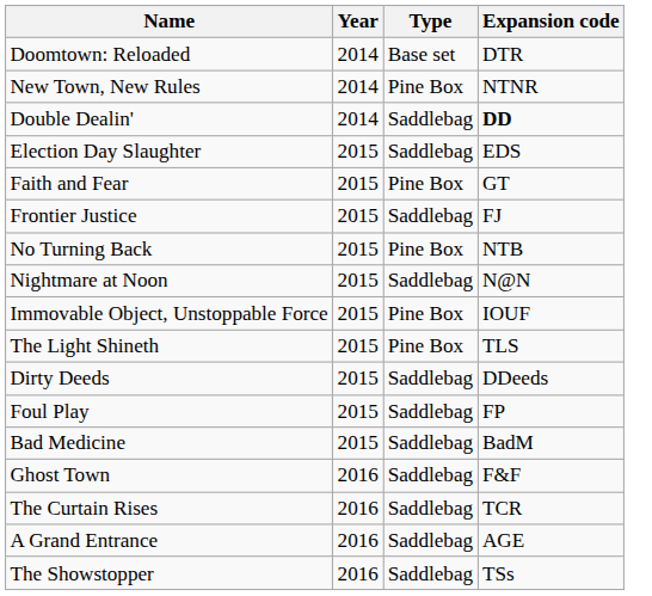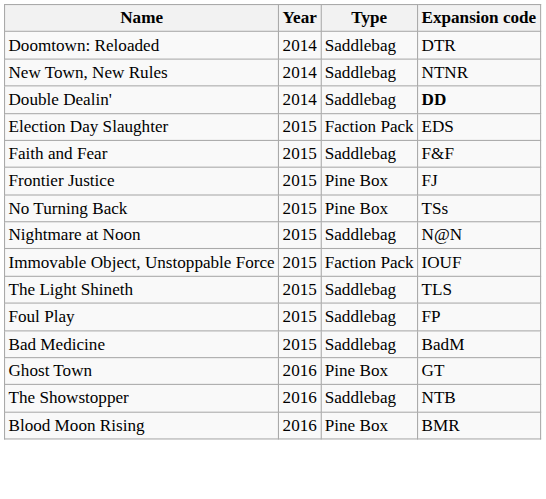 <table class="wikitable">
 <tr>
 <th>Name</th>
 <th>Year</th>
 <th>Type</th>
 <th>Expansion code</th>
 </tr>
 <tr>
 <td>Doomtown: Reloaded</td>
 <td>2014</td>
-<td>Base set</td>
+<td>Saddlebag</td>
 <td>DTR</td>
 </tr>
 <tr>
 <td>New Town, New Rules</td>
 <td>2014</td>
-<td>Pine Box</td>
+<td>Saddlebag</td>
 <td>NTNR</td>
 </tr>
 <tr>
 <td>Double Dealin'</td>
 <td>2014</td>
 <td>Saddlebag</td>
 <td><strong>DD</strong></td>
 </tr>
 <tr>
 <td>Election Day Slaughter</td>
 <td>2015</td>
-<td>Saddlebag</td>
+<td>Faction Pack</td>
 <td>EDS</td>
 </tr>
 <tr>
 <td>Faith and Fear</td>
 <td>2015</td>
-<td>Pine Box</td>
-<td>GT</td>
+<td>Saddlebag</td>
+<td>F&F</td>
 </tr>
 <tr>
 <td>Frontier Justice</td>
 <td>2015</td>
-<td>Saddlebag</td>
+<td>Pine Box</td>
 <td>FJ</td>
 </tr>
 <tr>
 <td>No Turning Back</td>
 <td>2015</td>
 <td>Pine Box</td>
-<td>NTB</td>
+<td>TSs</td>
 </tr>
 <tr>
 <td>Nightmare at Noon</td>
 <td>2015</td>
 <td>Saddlebag</td>
 <td>N@N</td>
 </tr>
 <tr>
 <td>Immovable Object, Unstoppable Force</td>
 <td>2015</td>
-<td>Pine Box</td>
+<td>Faction Pack</td>
 <td>IOUF</td>
 </tr>
 <tr>
 <td>The Light Shineth</td>
 <td>2015</td>
-<td>Pine Box</td>
+<td>Saddlebag</td>
 <td>TLS</td>
-</tr>
-<tr>
-<td>Dirty Deeds</td>
-<td>2015</td>
-<td>Saddlebag</td>
-<td>DDeeds</td>
 </tr>
 <tr>
 <td>Foul Play</td>
 <td>2015</td>
 <td>Saddlebag</td>
 <td>FP</td>
 </tr>
 <tr>
 <td>Bad Medicine</td>
 <td>2015</td>
 <td>Saddlebag</td>
 <td>BadM</td>
 </tr>
 <tr>
 <td>Ghost Town</td>
 <td>2016</td>
-<td>Saddlebag</td>
-<td>F&F</td>
-</tr>
-<tr>
-<td>The Curtain Rises</td>
-<td>2016</td>
-<td>Saddlebag</td>
-<td>TCR</td>
-</tr>
-<tr>
-<td>A Grand Entrance</td>
-<td>2016</td>
-<td>Saddlebag</td>
-<td>AGE</td>
+<td>Pine Box</td>
+<td>GT</td>
 </tr>
 <tr>
 <td>The Showstopper</td>
 <td>2016</td>
 <td>Saddlebag</td>
-<td>TSs</td>
+<td>NTB</td>
+</tr>
+<tr>
+<td>Blood Moon Rising</td>
+<td>2016</td>
+<td>Pine Box</td>
+<td>BMR</td>
 </tr>
 </table>
